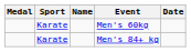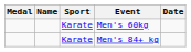 <table class="wikitable sortable" style="font-size: 95%;">
 <tr>
 <th>Medal</th>
+<th>Name</th>
 <th>Sport</th>
-<th>Name</th>
 <th>Event</th>
 <th>Date</th>
 </tr>
 <tr>
 <td></td>
+<td></td>
 <td><a href='#'>Karate</a></td>
-<td></td>
 <td><a href='#'>Men's 60kg</a></td>
 <td></td>
 </tr>
 <tr>
 <td></td>
+<td></td>
 <td><a href='#'>Karate</a></td>
-<td></td>
 <td><a href='#'>Men's 84+ kg</a></td>
 <td></td>
 </tr>
 </table>
